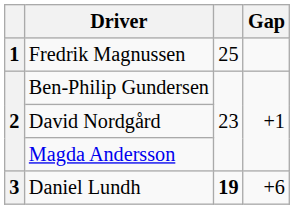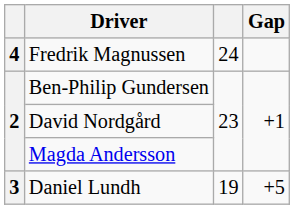 <table class="wikitable" style="font-size: 95%;">
 <tr>
 <th></th>
 <th>Driver</th>
 <th></th>
 <th>Gap</th>
 </tr>
 <tr>
-<th>1</th>
+<th>4</th>
 <td> Fredrik Magnussen</td>
-<td align="right">25</td>
+<td align="right">24</td>
 <td align="right"></td>
 </tr>
 <tr>
 <th rowspan=3>2</th>
 <td> Ben-Philip Gundersen</td>
 <td rowspan=3 align="right">23</td>
 <td rowspan=3 align="right">+1</td>
 </tr>
 <tr>
 <td> David Nordgård</td>
 </tr>
 <tr>
 <td> <a href='#'>Magda Andersson</a></td>
 </tr>
 <tr>
 <th>3</th>
 <td> Daniel Lundh</td>
-<td align="right"><strong>19</strong></td>
-<td align="right">+6</td>
+<td align="right">19</td>
+<td align="right">+5</td>
 </tr>
 </table>
